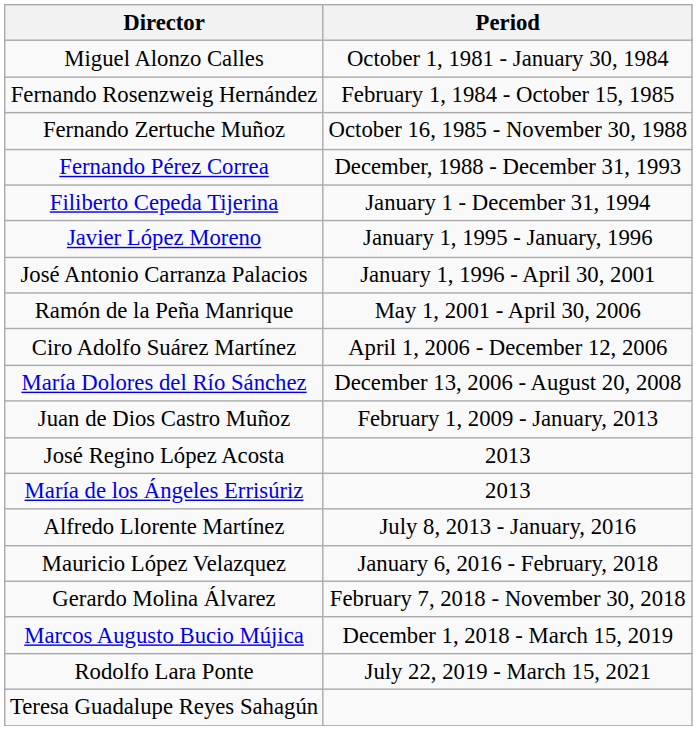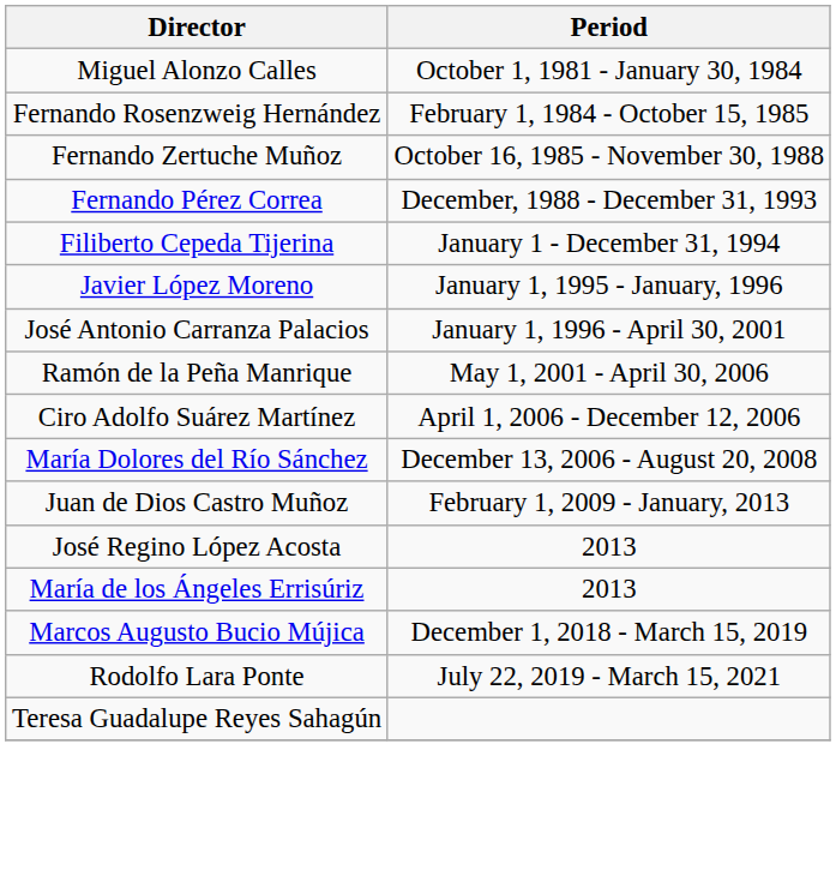 <table class="wikitable" style="text-align: center;">
 <tr>
 <th>Director</th>
 <th>Period</th>
 </tr>
 <tr>
 <td>Miguel Alonzo Calles</td>
 <td>October 1, 1981 - January 30, 1984</td>
 </tr>
 <tr>
 <td>Fernando Rosenzweig Hernández</td>
 <td>February 1, 1984 - October 15, 1985</td>
 </tr>
 <tr>
 <td>Fernando Zertuche Muñoz</td>
 <td>October 16, 1985 - November 30, 1988</td>
 </tr>
 <tr>
 <td><a href='#'>Fernando Pérez Correa</a></td>
 <td>December, 1988 - December 31, 1993</td>
 </tr>
 <tr>
 <td><a href='#'>Filiberto Cepeda Tijerina</a></td>
 <td>January 1 - December 31, 1994</td>
 </tr>
 <tr>
 <td><a href='#'>Javier López Moreno</a></td>
 <td>January 1, 1995 - January, 1996</td>
 </tr>
 <tr>
 <td>José Antonio Carranza Palacios</td>
 <td>January 1, 1996 - April 30, 2001</td>
 </tr>
 <tr>
 <td>Ramón de la Peña Manrique</td>
 <td>May 1, 2001 - April 30, 2006</td>
 </tr>
 <tr>
 <td>Ciro Adolfo Suárez Martínez</td>
 <td>April 1, 2006 - December 12, 2006</td>
 </tr>
 <tr>
 <td><a href='#'>María Dolores del Río Sánchez</a></td>
 <td>December 13, 2006 - August 20, 2008</td>
 </tr>
 <tr>
 <td>Juan de Dios Castro Muñoz</td>
 <td>February 1, 2009 - January, 2013</td>
 </tr>
 <tr>
 <td>José Regino López Acosta</td>
 <td>2013</td>
 </tr>
 <tr>
 <td><a href='#'>María de los Ángeles Errisúriz</a></td>
 <td>2013</td>
 </tr>
 <tr>
-<td>Alfredo Llorente Martínez</td>
-<td>July 8, 2013 - January, 2016</td>
-</tr>
-<tr>
-<td>Mauricio López Velazquez</td>
-<td>January 6, 2016 - February, 2018</td>
-</tr>
-<tr>
-<td>Gerardo Molina Álvarez</td>
-<td>February 7, 2018 - November 30, 2018</td>
-</tr>
-<tr>
 <td><a href='#'>Marcos Augusto Bucio Mújica</a></td>
 <td>December 1, 2018 - March 15, 2019</td>
 </tr>
 <tr>
 <td>Rodolfo Lara Ponte</td>
 <td>July 22, 2019 - March 15, 2021</td>
 </tr>
 <tr>
 <td>Teresa Guadalupe Reyes Sahagún</td>
 <td></td>
 </tr>
 <tr>
 </tr>
 </table>
